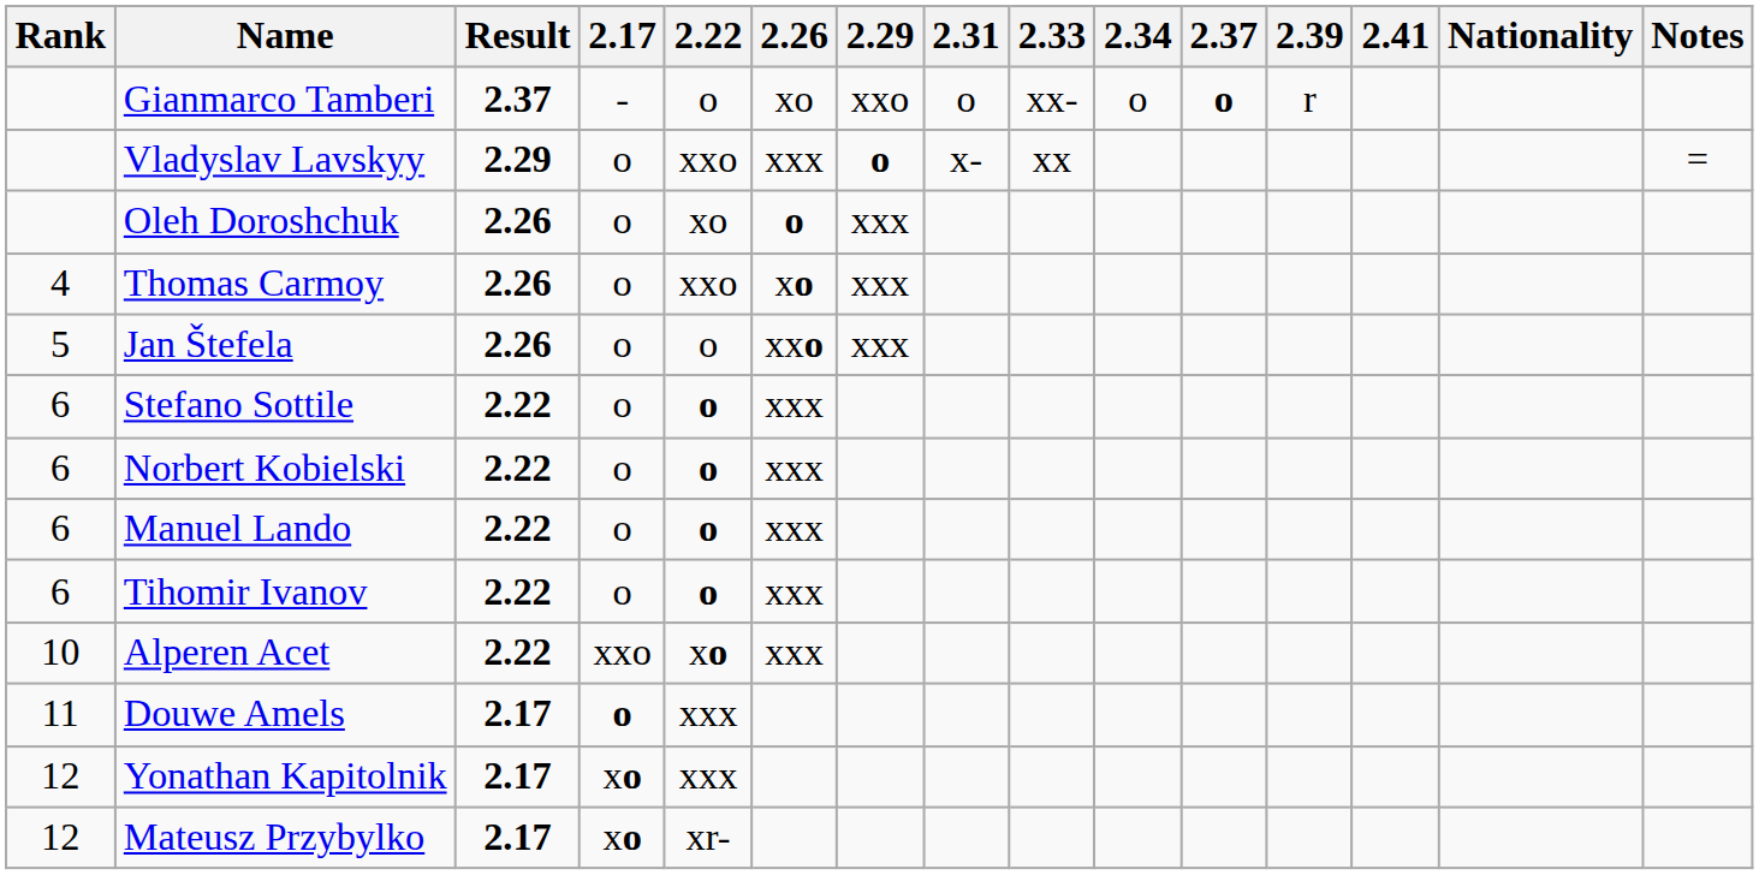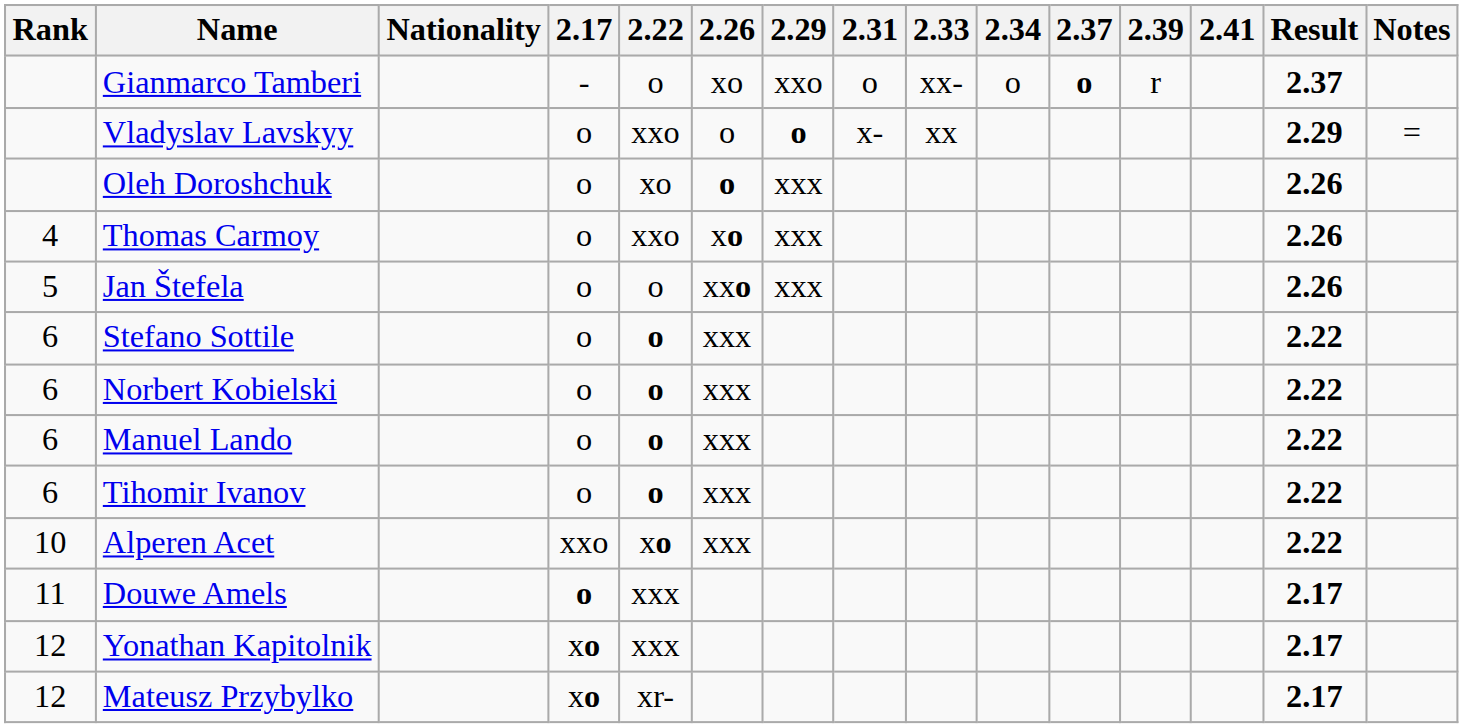 <table class="wikitable sortable" style="text-align:center">
 <tr>
 <th>Rank</th>
 <th>Name</th>
-<th>Result</th>
+<th>Nationality</th>
 <th>2.17</th>
 <th>2.22</th>
 <th>2.26</th>
 <th>2.29</th>
 <th>2.31</th>
 <th>2.33</th>
 <th>2.34</th>
 <th>2.37</th>
 <th>2.39</th>
 <th>2.41</th>
-<th>Nationality</th>
+<th>Result</th>
 <th>Notes</th>
 </tr>
 <tr>
 <td></td>
 <td align=left><a href='#'>Gianmarco Tamberi</a></td>
-<td><strong>2.37</strong></td>
+<td align=left></td>
 <td>-</td>
 <td>o</td>
 <td>xo</td>
 <td>xxo</td>
 <td>o</td>
 <td>xx-</td>
 <td>o</td>
 <td><strong>o</strong></td>
 <td>r</td>
 <td></td>
-<td align=left></td>
+<td><strong>2.37</strong></td>
 <td> </td>
 </tr>
 <tr>
 <td></td>
 <td align=left><a href='#'>Vladyslav Lavskyy</a></td>
-<td><strong>2.29</strong></td>
+<td align=left></td>
 <td>o</td>
 <td>xxo</td>
-<td>xxx</td>
+<td>o</td>
 <td><strong>o</strong></td>
 <td>x-</td>
 <td>xx</td>
 <td></td>
 <td></td>
 <td></td>
 <td></td>
-<td align=left></td>
+<td><strong>2.29</strong></td>
 <td>=</td>
 </tr>
 <tr>
 <td></td>
 <td align=left><a href='#'>Oleh Doroshchuk</a></td>
-<td><strong>2.26</strong></td>
+<td align=left></td>
 <td>o</td>
 <td>xo</td>
 <td><strong>o</strong></td>
 <td>xxx</td>
 <td></td>
 <td></td>
 <td></td>
 <td></td>
 <td></td>
 <td></td>
-<td align=left></td>
+<td><strong>2.26</strong></td>
 <td></td>
 </tr>
 <tr>
 <td>4</td>
 <td align=left><a href='#'>Thomas Carmoy</a></td>
-<td><strong>2.26</strong></td>
+<td align=left></td>
 <td>o</td>
 <td>xxo</td>
 <td>x<strong>o</strong></td>
 <td>xxx</td>
 <td></td>
 <td></td>
 <td></td>
 <td></td>
 <td></td>
 <td></td>
-<td align=left></td>
+<td><strong>2.26</strong></td>
 <td></td>
 </tr>
 <tr>
 <td>5</td>
 <td align=left><a href='#'>Jan Štefela</a></td>
-<td><strong>2.26</strong></td>
+<td align=left></td>
 <td>o</td>
 <td>o</td>
 <td>xx<strong>o</strong></td>
 <td>xxx</td>
 <td></td>
 <td></td>
 <td></td>
 <td></td>
 <td></td>
 <td></td>
-<td align=left></td>
+<td><strong>2.26</strong></td>
 <td></td>
 </tr>
 <tr>
 <td>6</td>
 <td align=left><a href='#'>Stefano Sottile</a></td>
-<td><strong>2.22</strong></td>
+<td align=left></td>
 <td>o</td>
 <td><strong>o</strong></td>
 <td>xxx</td>
 <td></td>
 <td></td>
 <td></td>
 <td></td>
 <td></td>
 <td></td>
 <td></td>
-<td align=left></td>
+<td><strong>2.22</strong></td>
 <td></td>
 </tr>
 <tr>
 <td>6</td>
 <td align=left><a href='#'>Norbert Kobielski</a></td>
-<td><strong>2.22</strong></td>
+<td align=left></td>
 <td>o</td>
 <td><strong>o</strong></td>
 <td>xxx</td>
 <td></td>
 <td></td>
 <td></td>
 <td></td>
 <td></td>
 <td></td>
 <td></td>
-<td align=left></td>
+<td><strong>2.22</strong></td>
 <td></td>
 </tr>
 <tr>
 <td>6</td>
 <td align=left><a href='#'>Manuel Lando</a></td>
-<td><strong>2.22</strong></td>
+<td align=left></td>
 <td>o</td>
 <td><strong>o</strong></td>
 <td>xxx</td>
 <td></td>
 <td></td>
 <td></td>
 <td></td>
 <td></td>
 <td></td>
 <td></td>
-<td align=left></td>
+<td><strong>2.22</strong></td>
 <td></td>
 </tr>
 <tr>
 <td>6</td>
 <td align=left><a href='#'>Tihomir Ivanov</a></td>
-<td><strong>2.22</strong></td>
+<td align=left></td>
 <td>o</td>
 <td><strong>o</strong></td>
 <td>xxx</td>
 <td></td>
 <td></td>
 <td></td>
 <td></td>
 <td></td>
 <td></td>
 <td></td>
-<td align=left></td>
+<td><strong>2.22</strong></td>
 <td></td>
 </tr>
 <tr>
 <td>10</td>
 <td align=left><a href='#'>Alperen Acet</a></td>
-<td><strong>2.22</strong></td>
+<td align=left></td>
 <td>xxo</td>
 <td>x<strong>o</strong></td>
 <td>xxx</td>
 <td></td>
 <td></td>
 <td></td>
 <td></td>
 <td></td>
 <td></td>
 <td></td>
-<td align=left></td>
+<td><strong>2.22</strong></td>
 <td></td>
 </tr>
 <tr>
 <td>11</td>
 <td align=left><a href='#'>Douwe Amels</a></td>
-<td><strong>2.17</strong></td>
+<td align=left></td>
 <td><strong>o</strong></td>
 <td>xxx</td>
 <td></td>
 <td></td>
 <td></td>
 <td></td>
 <td></td>
 <td></td>
 <td></td>
 <td></td>
-<td align=left></td>
+<td><strong>2.17</strong></td>
 <td></td>
 </tr>
 <tr>
 <td>12</td>
 <td align=left><a href='#'>Yonathan Kapitolnik</a></td>
-<td><strong>2.17</strong></td>
+<td align=left></td>
 <td>x<strong>o</strong></td>
 <td>xxx</td>
 <td></td>
 <td></td>
 <td></td>
 <td></td>
 <td></td>
 <td></td>
 <td></td>
 <td></td>
-<td align=left></td>
+<td><strong>2.17</strong></td>
 <td></td>
 </tr>
 <tr>
 <td>12</td>
 <td align=left><a href='#'>Mateusz Przybylko</a></td>
-<td><strong>2.17</strong></td>
+<td align=left></td>
 <td>x<strong>o</strong></td>
 <td>xr-</td>
 <td></td>
 <td></td>
 <td></td>
 <td></td>
 <td></td>
 <td></td>
 <td></td>
 <td></td>
-<td align=left></td>
+<td><strong>2.17</strong></td>
 <td></td>
 </tr>
 </table>
